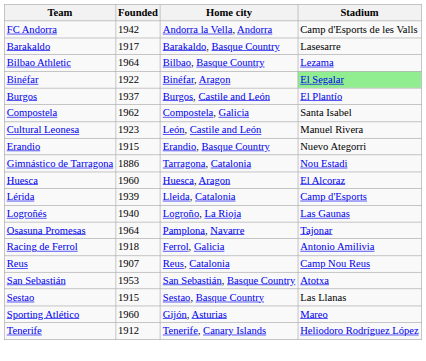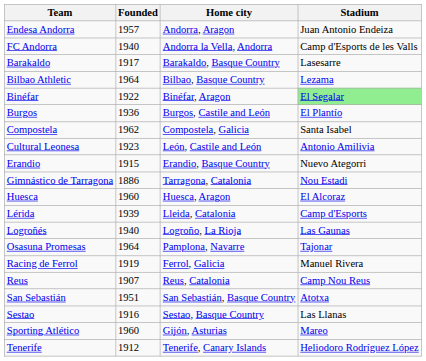 <table class="wikitable sortable">
 <tr>
 <th>Team</th>
 <th>Founded</th>
 <th>Home city</th>
 <th>Stadium</th>
 </tr>
 <tr>
+<td><a href='#'>Endesa Andorra</a></td>
+<td>1957</td>
+<td><a href='#'>Andorra</a>, <a href='#'>Aragon</a></td>
+<td>Juan Antonio Endeiza</td>
+</tr>
+<tr>
 <td><a href='#'>FC Andorra</a></td>
-<td>1942</td>
+<td>1940</td>
 <td><a href='#'>Andorra la Vella</a>, <a href='#'>Andorra</a></td>
 <td>Camp d'Esports de les Valls</td>
 </tr>
 <tr>
 <td><a href='#'>Barakaldo</a></td>
 <td>1917</td>
 <td><a href='#'>Barakaldo</a>, <a href='#'>Basque Country</a></td>
 <td>Lasesarre</td>
 </tr>
 <tr>
 <td><a href='#'>Bilbao Athletic</a></td>
 <td>1964</td>
 <td><a href='#'>Bilbao</a>, <a href='#'>Basque Country</a></td>
 <td><a href='#'>Lezama</a></td>
 </tr>
 <tr>
 <td><a href='#'>Binéfar</a></td>
 <td>1922</td>
 <td><a href='#'>Binéfar</a>, <a href='#'>Aragon</a></td>
 <td style="background: lightgreen;"><a href='#'>El Segalar</a></td>
 </tr>
 <tr>
 <td><a href='#'>Burgos</a></td>
-<td>1937</td>
+<td>1936</td>
 <td><a href='#'>Burgos</a>, <a href='#'>Castile and León</a></td>
 <td><a href='#'>El Plantío</a></td>
 </tr>
 <tr>
 <td><a href='#'>Compostela</a></td>
 <td>1962</td>
 <td><a href='#'>Compostela</a>, <a href='#'>Galicia</a></td>
 <td>Santa Isabel</td>
 </tr>
 <tr>
 <td><a href='#'>Cultural Leonesa</a></td>
 <td>1923</td>
 <td><a href='#'>León</a>, <a href='#'>Castile and León</a></td>
-<td>Manuel Rivera</td>
+<td><a href='#'>Antonio Amilivia</a></td>
 </tr>
 <tr>
 <td><a href='#'>Erandio</a></td>
 <td>1915</td>
 <td><a href='#'>Erandio</a>, <a href='#'>Basque Country</a></td>
 <td>Nuevo Ategorri</td>
 </tr>
 <tr>
 <td><a href='#'>Gimnástico de Tarragona</a></td>
 <td>1886</td>
 <td><a href='#'>Tarragona</a>, <a href='#'>Catalonia</a></td>
 <td><a href='#'>Nou Estadi</a></td>
 </tr>
 <tr>
 <td><a href='#'>Huesca</a></td>
 <td>1960</td>
 <td><a href='#'>Huesca</a>, <a href='#'>Aragon</a></td>
 <td><a href='#'>El Alcoraz</a></td>
 </tr>
 <tr>
 <td><a href='#'>Lérida</a></td>
 <td>1939</td>
 <td><a href='#'>Lleida</a>, <a href='#'>Catalonia</a></td>
 <td><a href='#'>Camp d'Esports</a></td>
 </tr>
 <tr>
 <td><a href='#'>Logroñés</a></td>
 <td>1940</td>
 <td><a href='#'>Logroño</a>, <a href='#'>La Rioja</a></td>
 <td><a href='#'>Las Gaunas</a></td>
 </tr>
 <tr>
 <td><a href='#'>Osasuna Promesas</a></td>
 <td>1964</td>
 <td><a href='#'>Pamplona</a>, <a href='#'>Navarre</a></td>
 <td><a href='#'>Tajonar</a></td>
 </tr>
 <tr>
 <td><a href='#'>Racing de Ferrol</a></td>
-<td>1918</td>
+<td>1919</td>
 <td><a href='#'>Ferrol</a>, <a href='#'>Galicia</a></td>
-<td><a href='#'>Antonio Amilivia</a></td>
+<td>Manuel Rivera</td>
 </tr>
 <tr>
 <td><a href='#'>Reus</a></td>
 <td>1907</td>
 <td><a href='#'>Reus</a>, <a href='#'>Catalonia</a></td>
 <td><a href='#'>Camp Nou Reus</a></td>
 </tr>
 <tr>
 <td><a href='#'>San Sebastián</a></td>
-<td>1953</td>
+<td>1951</td>
 <td><a href='#'>San Sebastián</a>, <a href='#'>Basque Country</a></td>
 <td><a href='#'>Atotxa</a></td>
 </tr>
 <tr>
 <td><a href='#'>Sestao</a></td>
-<td>1915</td>
+<td>1916</td>
 <td><a href='#'>Sestao</a>, <a href='#'>Basque Country</a></td>
 <td>Las Llanas</td>
 </tr>
 <tr>
 <td><a href='#'>Sporting Atlético</a></td>
 <td>1960</td>
 <td><a href='#'>Gijón</a>, <a href='#'>Asturias</a></td>
 <td><a href='#'>Mareo</a></td>
 </tr>
 <tr>
 <td><a href='#'>Tenerife</a></td>
 <td>1912</td>
 <td><a href='#'>Tenerife</a>, <a href='#'>Canary Islands</a></td>
 <td><a href='#'>Heliodoro Rodríguez López</a></td>
 </tr>
 </table>
